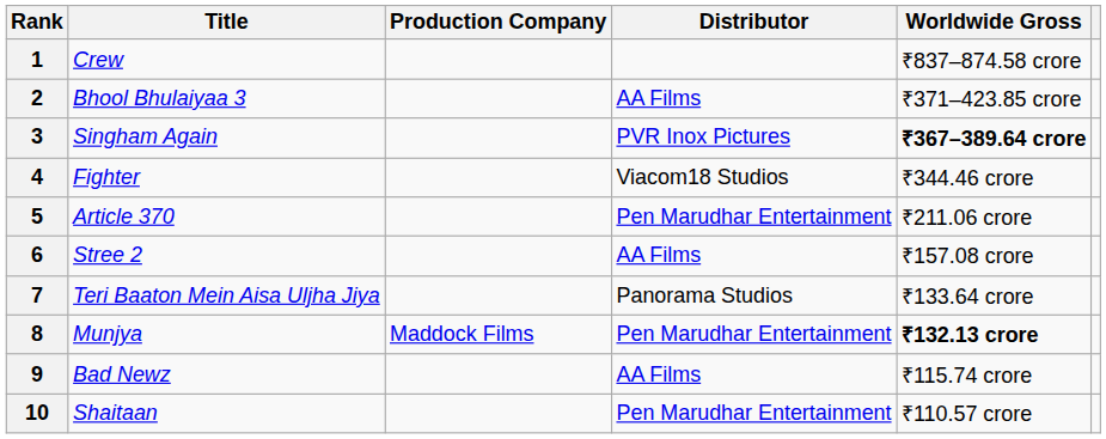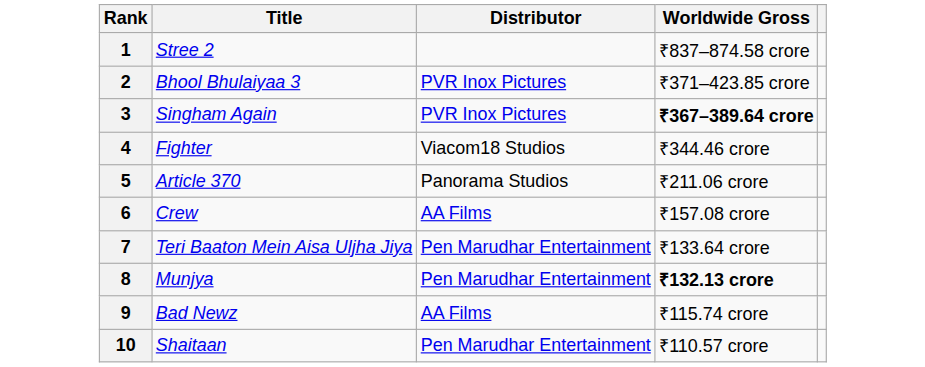 <table class="wikitable sortable" style="margin:auto; margin:auto;">
 <tr>
 <th>Rank</th>
 <th>Title</th>
-<th>Production Company</th>
 <th>Distributor</th>
 <th>Worldwide Gross</th>
 <th class="unsortable"></th>
 </tr>
 <tr>
 <th style="text-align:center;">1</th>
-<td><em><a href='#'>Crew</a></em></td>
-<td></td>
+<td><em><a href='#'>Stree 2</a></em></td>
 <td></td>
 <td>₹837–874.58 crore</td>
 <td style="text-align:center;"></td>
 </tr>
 <tr>
 <th style="text-align:center;">2</th>
 <td><em><a href='#'>Bhool Bhulaiyaa 3</a></em></td>
-<td></td>
-<td><a href='#'>AA Films</a></td>
+<td><a href='#'>PVR Inox Pictures</a></td>
 <td>₹371–423.85 crore</td>
 <td style="text-align:center;"></td>
 </tr>
 <tr>
 <th style="text-align:center;">3</th>
 <td><em><a href='#'>Singham Again</a></em></td>
-<td></td>
 <td><a href='#'>PVR Inox Pictures</a></td>
 <td><strong>₹367–389.64 crore</strong></td>
 <td style="text-align:center;"></td>
 </tr>
 <tr>
 <th style="text-align:center;">4</th>
 <td><em><a href='#'>Fighter</a></em></td>
-<td></td>
 <td>Viacom18 Studios</td>
 <td>₹344.46 crore</td>
 <td style="text-align:center;"></td>
 </tr>
 <tr>
 <th style="text-align:center;">5</th>
 <td><em><a href='#'>Article 370</a></em></td>
-<td></td>
-<td><a href='#'>Pen Marudhar Entertainment</a></td>
+<td>Panorama Studios</td>
 <td>₹211.06 crore</td>
 <td style="text-align:center;"></td>
 </tr>
 <tr>
 <th style="text-align:center;">6</th>
-<td><em><a href='#'>Stree 2</a></em></td>
-<td></td>
+<td><em><a href='#'>Crew</a></em></td>
 <td><a href='#'>AA Films</a></td>
 <td>₹157.08 crore</td>
 <td style="text-align:center;"></td>
 </tr>
 <tr>
 <th style="text-align:center;">7</th>
 <td><em><a href='#'>Teri Baaton Mein Aisa Uljha Jiya</a></em></td>
-<td></td>
-<td>Panorama Studios</td>
+<td><a href='#'>Pen Marudhar Entertainment</a></td>
 <td>₹133.64 crore</td>
 <td style="text-align:center;"></td>
 </tr>
 <tr>
 <th style="text-align:center;">8</th>
 <td><em><a href='#'>Munjya</a></em></td>
-<td><a href='#'>Maddock Films</a></td>
 <td><a href='#'>Pen Marudhar Entertainment</a></td>
 <td><strong>₹132.13 crore</strong></td>
 <td style="text-align:center;"></td>
 </tr>
 <tr>
 <th style="text-align:center;">9</th>
 <td><em><a href='#'>Bad Newz</a></em></td>
-<td></td>
 <td><a href='#'>AA Films</a></td>
 <td>₹115.74 crore</td>
 <td style="text-align:center;"></td>
 </tr>
 <tr>
 <th style="text-align:center;">10</th>
 <td><em><a href='#'>Shaitaan</a></em></td>
-<td></td>
 <td><a href='#'>Pen Marudhar Entertainment</a></td>
 <td>₹110.57 crore</td>
 <td style="text-align:center;"></td>
 </tr>
 </table>
